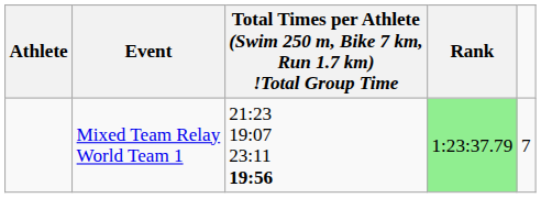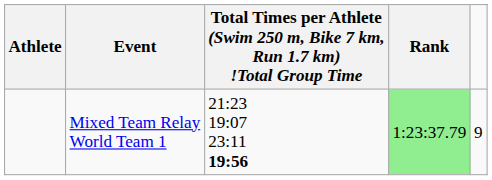 <table class="wikitable" border="1">
 <tr>
 <th>Athlete</th>
 <th>Event</th>
 <th>Total Times per Athlete <br> <em>(Swim 250 m, Bike 7 km, <br> Run 1.7 km)<br>!Total Group Time</th>
 <th>Rank</th>
 </tr>
 <tr>
 <td><br><br><br><strong></strong></td>
 <td><a href='#'>Mixed Team Relay <br> World Team 1</a></td>
 <td>21:23<br>19:07<br>23:11<br><strong>19:56</strong></td>
 <td style="background: lightgreen;">1:23:37.79</td>
-<td>7</td>
+<td>9</td>
 </tr>
 </table>
